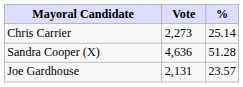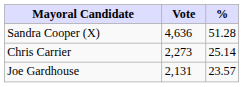 <table class="wikitable">
 <tr>
 <th style="background:#ddf; width:200px;">Mayoral Candidate</th>
 <th style="background:#ddf; width:50px;">Vote</th>
 <th style="background:#ddf; width:30px;">%</th>
 </tr>
 <tr>
+<td>Sandra Cooper (X)</td>
+<td>4,636</td>
+<td>51.28</td>
+</tr>
+<tr>
 <td>Chris Carrier</td>
 <td>2,273</td>
 <td>25.14</td>
-</tr>
-<tr>
-<td>Sandra Cooper (X)</td>
-<td>4,636</td>
-<td>51.28</td>
 </tr>
 <tr>
 <td>Joe Gardhouse</td>
 <td>2,131</td>
 <td>23.57</td>
 </tr>
 </table>
